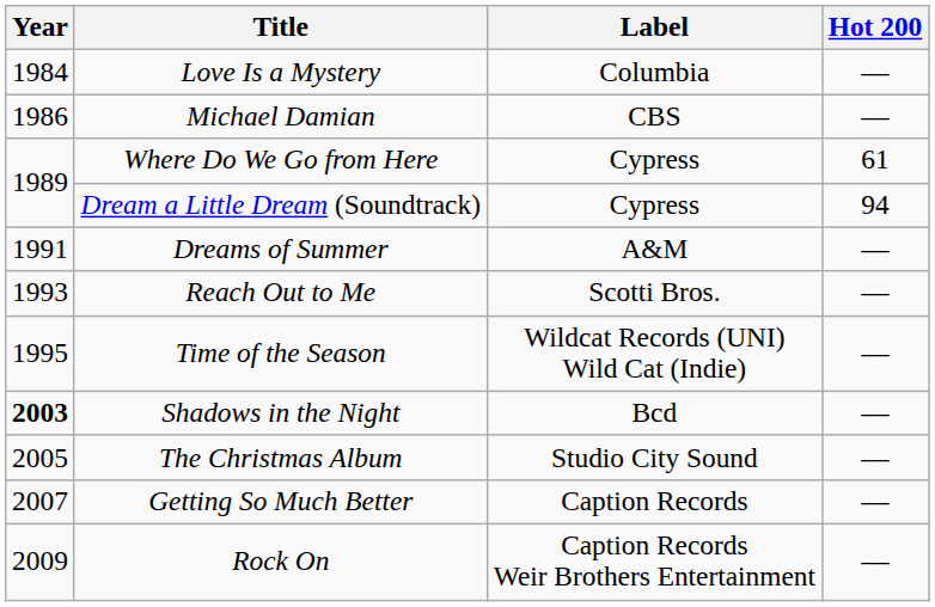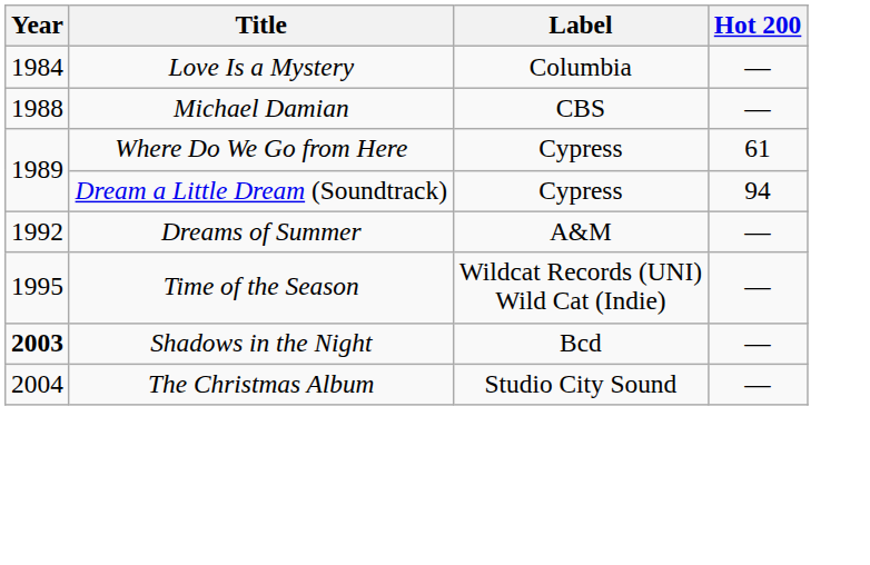 <table class = "wikitable sortable" style="text-align:center;">
 <tr>
 <th>Year</th>
 <th>Title</th>
 <th>Label</th>
 <th><a href='#'>Hot 200</a></th>
 </tr>
 <tr>
 <td>1984</td>
 <td><em>Love Is a Mystery</em></td>
 <td>Columbia</td>
 <td>—</td>
 </tr>
 <tr>
-<td>1986</td>
+<td>1988</td>
 <td><em>Michael Damian</em></td>
 <td>CBS</td>
 <td>—</td>
 </tr>
 <tr>
 <td rowspan="2">1989</td>
 <td><em>Where Do We Go from Here</em></td>
 <td>Cypress</td>
 <td>61</td>
 </tr>
 <tr>
 <td><em><a href='#'>Dream a Little Dream</a></em> (Soundtrack)</td>
 <td>Cypress</td>
 <td>94</td>
 </tr>
 <tr>
-<td>1991</td>
+<td>1992</td>
 <td><em>Dreams of Summer</em></td>
 <td>A&M</td>
-<td>—</td>
-</tr>
-<tr>
-<td>1993</td>
-<td><em>Reach Out to Me</em></td>
-<td>Scotti Bros.</td>
 <td>—</td>
 </tr>
 <tr>
 <td>1995</td>
 <td><em>Time of the Season</em></td>
 <td>Wildcat Records (UNI) <br> Wild Cat (Indie)</td>
 <td>—</td>
 </tr>
 <tr>
 <td><strong>2003</strong></td>
 <td><em>Shadows in the Night</em></td>
 <td>Bcd</td>
 <td>—</td>
 </tr>
 <tr>
-<td>2005</td>
+<td>2004</td>
 <td><em>The Christmas Album</em></td>
 <td>Studio City Sound</td>
 <td>—</td>
 </tr>
-<tr>
-<td>2007</td>
-<td><em>Getting So Much Better</em></td>
-<td>Caption Records</td>
-<td>—</td>
-</tr>
-<tr>
-<td>2009</td>
-<td><em>Rock On</em></td>
-<td>Caption Records <br> Weir Brothers Entertainment</td>
-<td>—</td>
-</tr>
 </table>
